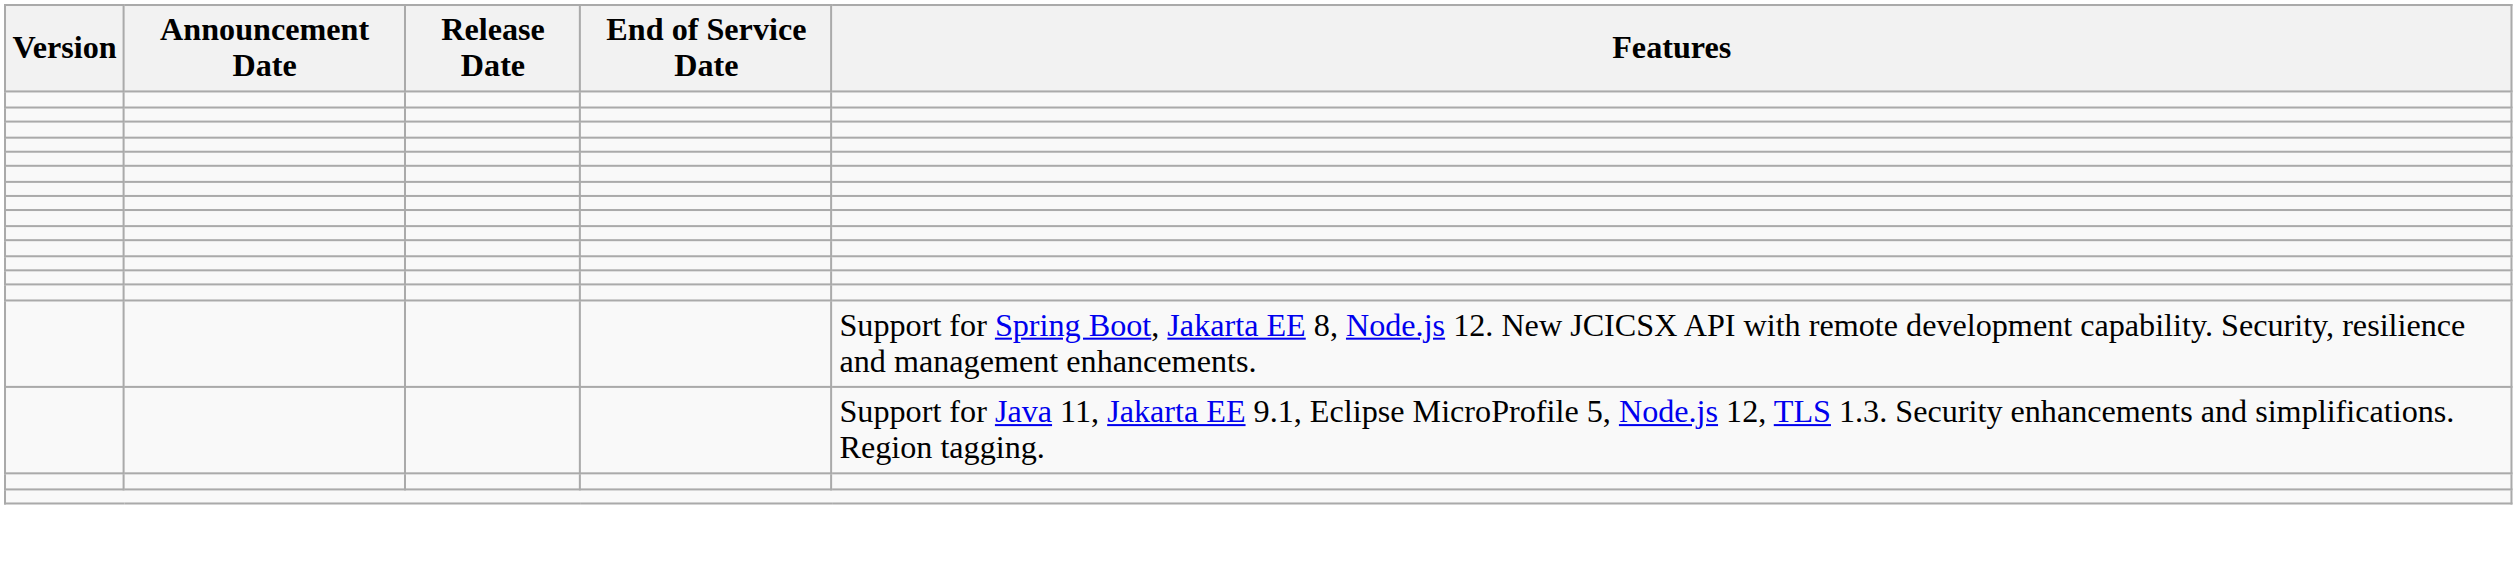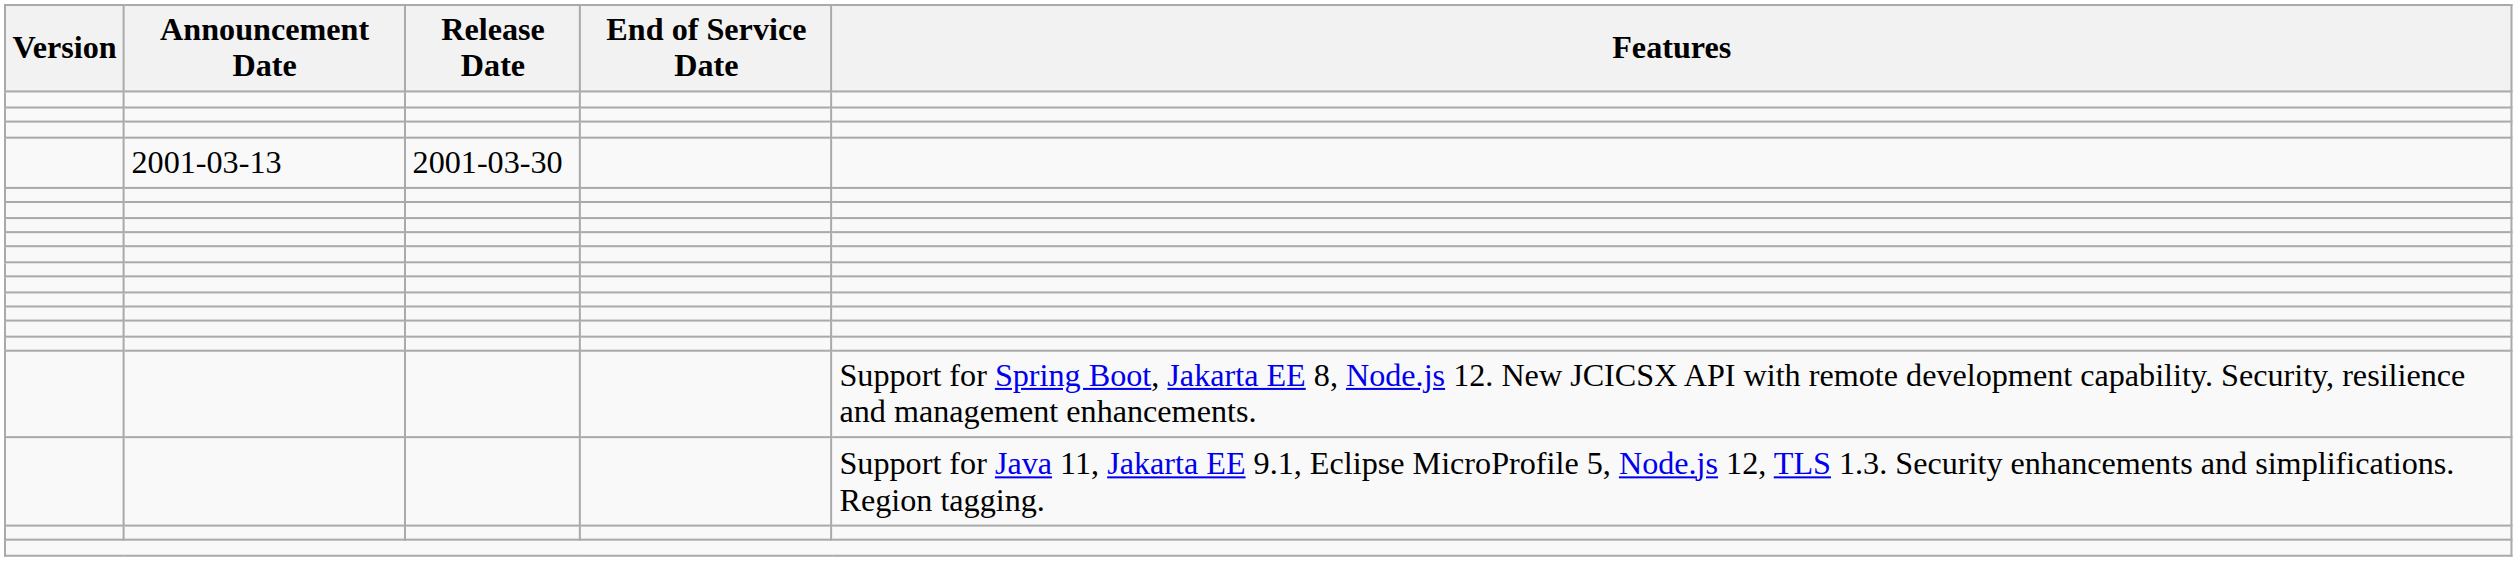 <table class="wikitable">
 <tr>
 <th>Version</th>
 <th>Announcement Date</th>
 <th>Release Date</th>
 <th>End of Service Date</th>
 <th>Features</th>
 </tr>
 <tr>
 <td></td>
 <td></td>
 <td></td>
 <td></td>
 <td></td>
 </tr>
 <tr>
 <td></td>
 <td></td>
 <td></td>
 <td></td>
 <td></td>
 </tr>
 <tr>
 <td></td>
 <td></td>
 <td></td>
+<td></td>
+<td></td>
+</tr>
+<tr>
+<td></td>
+<td>2001-03-13</td>
+<td>2001-03-30</td>
 <td></td>
 <td></td>
 </tr>
 <tr>
 <td></td>
 <td></td>
 <td></td>
 <td></td>
 <td></td>
 </tr>
 <tr>
 <td></td>
 <td></td>
 <td></td>
 <td></td>
 <td></td>
 </tr>
 <tr>
 <td></td>
 <td></td>
 <td></td>
 <td></td>
 <td></td>
 </tr>
 <tr>
 <td></td>
 <td></td>
 <td></td>
 <td></td>
 <td></td>
 </tr>
 <tr>
 <td></td>
 <td></td>
 <td></td>
 <td></td>
 <td></td>
 </tr>
 <tr>
 <td></td>
 <td></td>
 <td></td>
 <td></td>
 <td></td>
 </tr>
 <tr>
 <td></td>
 <td></td>
 <td></td>
 <td></td>
 <td></td>
 </tr>
 <tr>
 <td></td>
 <td></td>
 <td></td>
 <td></td>
 <td></td>
 </tr>
 <tr>
 <td></td>
 <td></td>
 <td></td>
 <td></td>
 <td></td>
 </tr>
 <tr>
 <td></td>
 <td></td>
 <td></td>
 <td></td>
 <td></td>
 </tr>
 <tr>
 <td></td>
 <td></td>
 <td></td>
 <td></td>
 <td></td>
 </tr>
 <tr>
 <td></td>
 <td></td>
 <td></td>
 <td></td>
 <td>Support for <a href='#'>Spring Boot</a>, <a href='#'>Jakarta EE</a> 8, <a href='#'>Node.js</a> 12. New JCICSX API with remote development capability. Security, resilience and management enhancements.</td>
 </tr>
 <tr>
 <td></td>
 <td></td>
 <td></td>
 <td></td>
 <td>Support for <a href='#'>Java</a> 11, <a href='#'>Jakarta EE</a> 9.1, Eclipse MicroProfile 5, <a href='#'>Node.js</a> 12, <a href='#'>TLS</a> 1.3. Security enhancements and simplifications. Region tagging.</td>
 </tr>
 <tr>
 <td></td>
 <td></td>
 <td></td>
 <td></td>
 <td></td>
 </tr>
 <tr>
 <td colspan="5"><small></small></td>
 </tr>
 </table>
